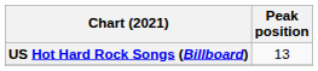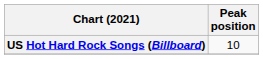 <table class="wikitable plainrowheaders">
 <tr>
 <th>Chart (2021)</th>
 <th>Peak<br>position</th>
 </tr>
 <tr>
 <th scope="row">US <a href='#'>Hot Hard Rock Songs</a> (<em><a href='#'>Billboard</a></em>)</th>
-<td align="center">13</td>
+<td align="center">10</td>
 </tr>
 <tr>
 </tr>
 <tr>
 </tr>
 <tr>
 </tr>
 </table>
